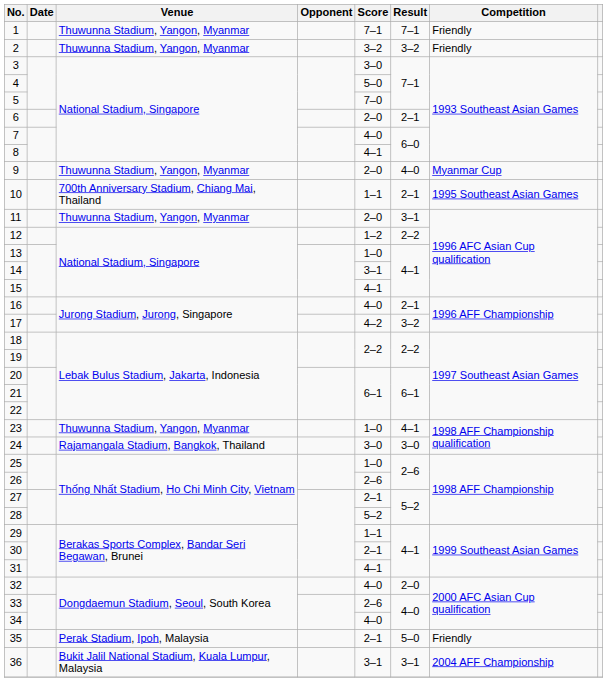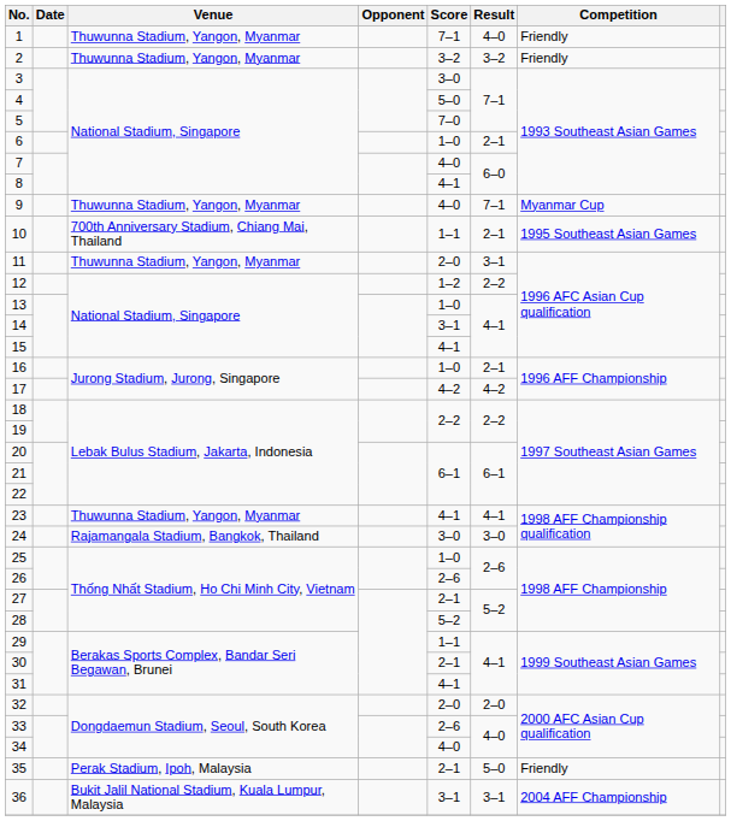 <table class="wikitable sortable">
 <tr>
 <th scope=col>No.</th>
 <th scope=col>Date</th>
 <th scope=col>Venue</th>
 <th scope=col>Opponent</th>
 <th scope=col>Score</th>
 <th scope=col>Result</th>
 <th scope=col>Competition</th>
 <th scope=col class="unsortable"></th>
 </tr>
 <tr>
 <td align="center">1</td>
 <td></td>
 <td><a href='#'>Thuwunna Stadium</a>, <a href='#'>Yangon</a>, <a href='#'>Myanmar</a></td>
 <td></td>
 <td align="center">7–1</td>
-<td align="center">7–1</td>
+<td align="center">4–0</td>
 <td>Friendly</td>
 <td></td>
 </tr>
 <tr>
 <td align="center">2</td>
 <td></td>
 <td><a href='#'>Thuwunna Stadium</a>, <a href='#'>Yangon</a>, <a href='#'>Myanmar</a></td>
 <td></td>
 <td align="center">3–2</td>
 <td align="center">3–2</td>
 <td>Friendly</td>
 <td></td>
 </tr>
 <tr>
 <td align="center">3</td>
 <td rowspan=3></td>
 <td rowspan=6><a href='#'>National Stadium, Singapore</a></td>
 <td rowspan=3></td>
 <td align="center">3–0</td>
 <td align="center" rowspan=3>7–1</td>
 <td rowspan=6><a href='#'>1993 Southeast Asian Games</a></td>
 <td></td>
 </tr>
 <tr>
 <td align="center">4</td>
 <td align="center">5–0</td>
 <td></td>
 </tr>
 <tr>
 <td align="center">5</td>
 <td align="center">7–0</td>
 <td></td>
 </tr>
 <tr>
 <td align="center">6</td>
 <td></td>
 <td></td>
-<td align="center">2–0</td>
+<td align="center">1–0</td>
 <td align="center">2–1</td>
 <td></td>
 </tr>
 <tr>
 <td align="center">7</td>
 <td rowspan=2></td>
 <td rowspan=2></td>
 <td align="center">4–0</td>
 <td align="center" rowspan=2>6–0</td>
 <td></td>
 </tr>
 <tr>
 <td align="center">8</td>
 <td align="center">4–1</td>
 <td></td>
 </tr>
 <tr>
 <td align="center">9</td>
 <td></td>
 <td><a href='#'>Thuwunna Stadium</a>, <a href='#'>Yangon</a>, <a href='#'>Myanmar</a></td>
 <td></td>
-<td align="center">2–0</td>
 <td align="center">4–0</td>
+<td align="center">7–1</td>
 <td><a href='#'>Myanmar Cup</a></td>
 <td></td>
 </tr>
 <tr>
 <td align="center">10</td>
 <td></td>
 <td><a href='#'>700th Anniversary Stadium</a>, <a href='#'>Chiang Mai</a>, Thailand</td>
 <td></td>
 <td align="center">1–1</td>
 <td align="center">2–1</td>
 <td><a href='#'>1995 Southeast Asian Games</a></td>
 <td></td>
 </tr>
 <tr>
 <td align="center">11</td>
 <td></td>
 <td><a href='#'>Thuwunna Stadium</a>, <a href='#'>Yangon</a>, <a href='#'>Myanmar</a></td>
 <td></td>
 <td align="center">2–0</td>
 <td align="center">3–1</td>
 <td rowspan=5><a href='#'>1996 AFC Asian Cup qualification</a></td>
 <td></td>
 </tr>
 <tr>
 <td align="center">12</td>
 <td></td>
 <td rowspan=4><a href='#'>National Stadium, Singapore</a></td>
 <td></td>
 <td align="center">1–2</td>
 <td align="center">2–2</td>
 <td></td>
 </tr>
 <tr>
 <td align="center">13</td>
 <td rowspan=3></td>
 <td rowspan=3></td>
 <td align="center">1–0</td>
 <td align="center" rowspan=3>4–1</td>
 <td></td>
 </tr>
 <tr>
 <td align="center">14</td>
 <td align="center">3–1</td>
 <td></td>
 </tr>
 <tr>
 <td align="center">15</td>
 <td align="center">4–1</td>
 <td></td>
 </tr>
 <tr>
 <td align="center">16</td>
 <td></td>
 <td rowspan=2><a href='#'>Jurong Stadium</a>, <a href='#'>Jurong</a>, Singapore</td>
 <td></td>
-<td align="center">4–0</td>
+<td align="center">1–0</td>
 <td align="center">2–1</td>
 <td rowspan=2><a href='#'>1996 AFF Championship</a></td>
 <td></td>
 </tr>
 <tr>
 <td align="center">17</td>
 <td></td>
 <td></td>
 <td align="center">4–2</td>
-<td align="center">3–2</td>
+<td align="center">4–2</td>
 <td></td>
 </tr>
 <tr>
 <td align="center">18</td>
 <td rowspan=2></td>
 <td rowspan=5><a href='#'>Lebak Bulus Stadium</a>, <a href='#'>Jakarta</a>, Indonesia</td>
 <td rowspan=2></td>
 <td align="center" rowspan=2>2–2</td>
 <td align="center" rowspan=2>2–2</td>
 <td rowspan=5><a href='#'>1997 Southeast Asian Games</a></td>
 <td></td>
 </tr>
 <tr>
 <td align="center">19</td>
 <td></td>
 </tr>
 <tr>
 <td align="center">20</td>
 <td rowspan=3></td>
 <td rowspan=3></td>
 <td align="center" rowspan=3>6–1</td>
 <td align="center" rowspan=3>6–1</td>
 <td></td>
 </tr>
 <tr>
 <td align="center">21</td>
 <td></td>
 </tr>
 <tr>
 <td align="center">22</td>
 <td></td>
 </tr>
 <tr>
 <td align="center">23</td>
 <td></td>
 <td><a href='#'>Thuwunna Stadium</a>, <a href='#'>Yangon</a>, <a href='#'>Myanmar</a></td>
 <td></td>
-<td align="center">1–0</td>
+<td align="center">4–1</td>
 <td align="center">4–1</td>
 <td rowspan=2><a href='#'>1998 AFF Championship qualification</a></td>
 <td></td>
 </tr>
 <tr>
 <td align="center">24</td>
 <td></td>
 <td><a href='#'>Rajamangala Stadium</a>, <a href='#'>Bangkok</a>, Thailand</td>
 <td></td>
 <td align="center">3–0</td>
 <td align="center">3–0</td>
 <td></td>
 </tr>
 <tr>
 <td align="center">25</td>
 <td rowspan=2></td>
 <td rowspan=4><a href='#'>Thống Nhất Stadium</a>, <a href='#'>Ho Chi Minh City</a>, <a href='#'>Vietnam</a></td>
 <td rowspan=2></td>
 <td align="center">1–0</td>
 <td align="center" rowspan=2>2–6</td>
 <td rowspan=4><a href='#'>1998 AFF Championship</a></td>
 <td></td>
 </tr>
 <tr>
 <td align="center">26</td>
 <td align="center">2–6</td>
 <td></td>
 </tr>
 <tr>
 <td align="center">27</td>
 <td rowspan=2></td>
 <td rowspan=5></td>
 <td align="center">2–1</td>
 <td align="center" rowspan=2>5–2</td>
 <td></td>
 </tr>
 <tr>
 <td align="center">28</td>
 <td align="center">5–2</td>
 <td></td>
 </tr>
 <tr>
 <td align="center">29</td>
 <td rowspan=3></td>
 <td rowspan=3><a href='#'>Berakas Sports Complex</a>, <a href='#'>Bandar Seri Begawan</a>, Brunei</td>
 <td align="center">1–1</td>
 <td align="center" rowspan=3>4–1</td>
 <td rowspan=3><a href='#'>1999 Southeast Asian Games</a></td>
 <td></td>
 </tr>
 <tr>
 <td align="center">30</td>
 <td align="center">2–1</td>
 <td></td>
 </tr>
 <tr>
 <td align="center">31</td>
 <td align="center">4–1</td>
 <td></td>
 </tr>
 <tr>
 <td align="center">32</td>
 <td></td>
 <td rowspan=3><a href='#'>Dongdaemun Stadium</a>, <a href='#'>Seoul</a>, South Korea</td>
 <td></td>
-<td align="center">4–0</td>
+<td align="center">2–0</td>
 <td align="center">2–0</td>
 <td rowspan=3><a href='#'>2000 AFC Asian Cup qualification</a></td>
 <td></td>
 </tr>
 <tr>
 <td align="center">33</td>
 <td rowspan=2></td>
 <td rowspan=2></td>
 <td align="center">2–6</td>
 <td align="center" rowspan=2>4–0</td>
 <td></td>
 </tr>
 <tr>
 <td align="center">34</td>
 <td align="center">4–0</td>
 <td></td>
 </tr>
 <tr>
 <td align="center">35</td>
 <td></td>
 <td><a href='#'>Perak Stadium</a>, <a href='#'>Ipoh</a>, Malaysia</td>
 <td></td>
 <td align="center">2–1</td>
 <td align="center">5–0</td>
 <td>Friendly</td>
 <td></td>
 </tr>
 <tr>
 <td align="center">36</td>
 <td></td>
 <td><a href='#'>Bukit Jalil National Stadium</a>, <a href='#'>Kuala Lumpur</a>, Malaysia</td>
 <td></td>
 <td align="center">3–1</td>
 <td align="center">3–1</td>
 <td><a href='#'>2004 AFF Championship</a></td>
 <td></td>
 </tr>
 <tr>
 </tr>
 </table>
